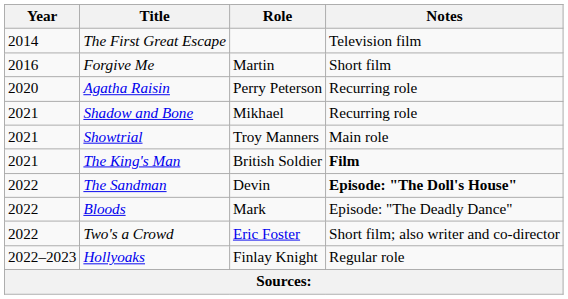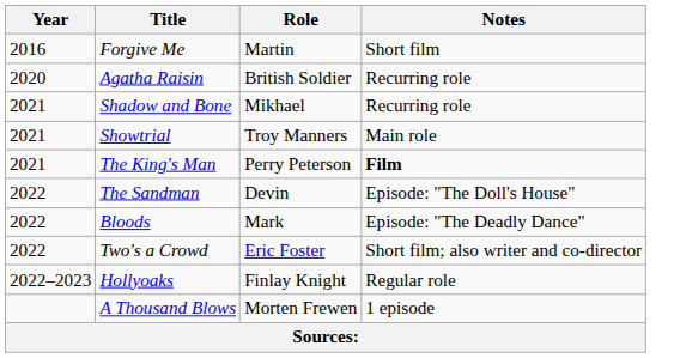 <table class="wikitable">
 <tr>
 <th>Year</th>
 <th>Title</th>
 <th>Role</th>
 <th>Notes</th>
-</tr>
-<tr>
-<td>2014</td>
-<td><em>The First Great Escape</em></td>
-<td></td>
-<td>Television film</td>
 </tr>
 <tr>
 <td>2016</td>
 <td><em>Forgive Me</em></td>
 <td>Martin</td>
 <td>Short film</td>
 </tr>
 <tr>
 <td>2020</td>
 <td><em><a href='#'>Agatha Raisin</a></em></td>
-<td>Perry Peterson</td>
+<td>British Soldier</td>
 <td>Recurring role</td>
 </tr>
 <tr>
 <td>2021</td>
 <td><em><a href='#'>Shadow and Bone</a></em></td>
 <td>Mikhael</td>
 <td>Recurring role</td>
 </tr>
 <tr>
 <td>2021</td>
 <td><em><a href='#'>Showtrial</a></em></td>
 <td>Troy Manners</td>
 <td>Main role</td>
 </tr>
 <tr>
 <td>2021</td>
 <td><em><a href='#'>The King's Man</a></em></td>
-<td>British Soldier</td>
+<td>Perry Peterson</td>
 <td><strong>Film</strong></td>
 </tr>
 <tr>
 <td>2022</td>
 <td><em><a href='#'>The Sandman</a></em></td>
 <td>Devin</td>
-<td><strong>Episode: "The Doll's House"</strong></td>
+<td>Episode: "The Doll's House"</td>
 </tr>
 <tr>
 <td>2022</td>
 <td><em><a href='#'>Bloods</a></em></td>
 <td>Mark</td>
 <td>Episode: "The Deadly Dance"</td>
 </tr>
 <tr>
 <td>2022</td>
 <td><em>Two's a Crowd</em></td>
 <td><a href='#'>Eric Foster</a></td>
 <td>Short film; also writer and co-director</td>
 </tr>
 <tr>
 <td>2022–2023</td>
 <td><em><a href='#'>Hollyoaks</a></em></td>
 <td>Finlay Knight</td>
 <td>Regular role</td>
 </tr>
 <tr>
+<td></td>
+<td><em><a href='#'>A Thousand Blows</a></em></td>
+<td>Morten Frewen</td>
+<td>1 episode</td>
+</tr>
+<tr>
 <th colspan="4"><strong>Sources</strong>: </th>
 </tr>
 </table>
